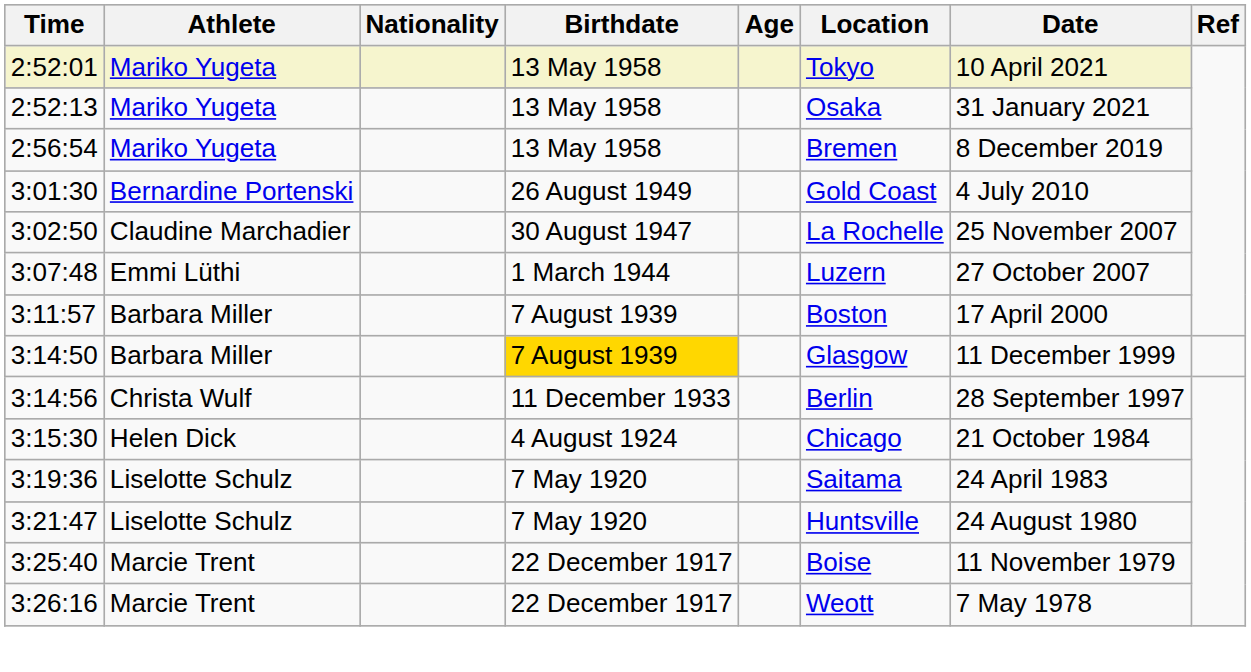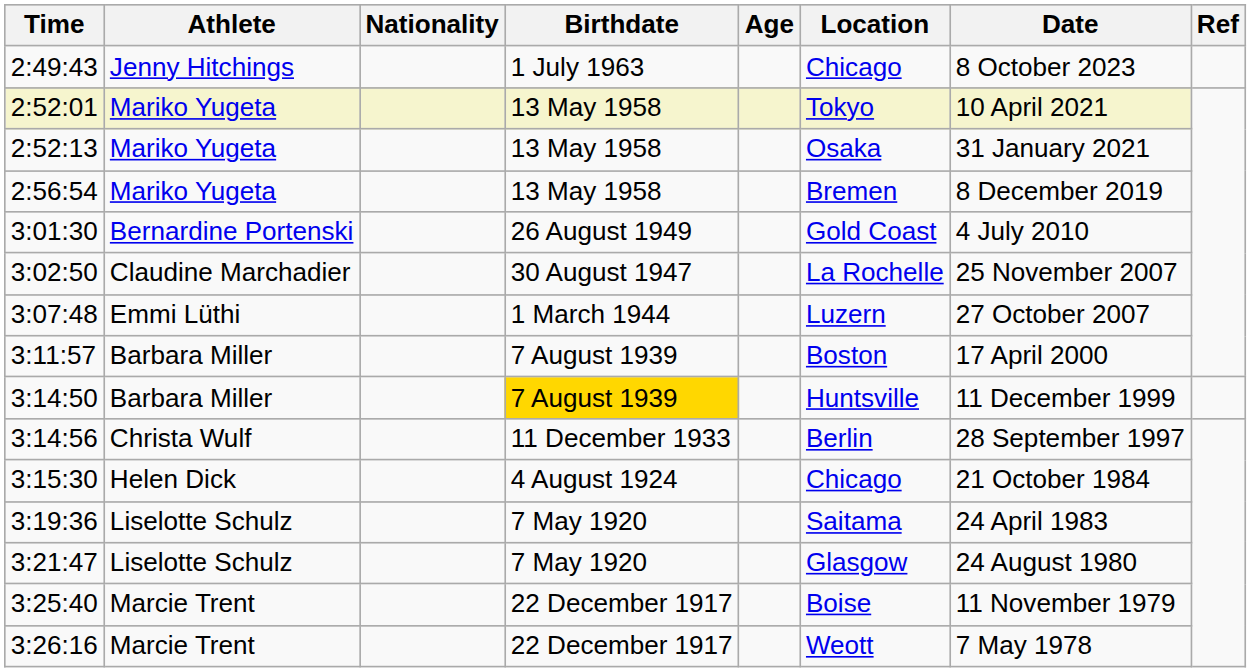 <table class="wikitable">
 <tr>
 <th>Time</th>
 <th>Athlete</th>
 <th>Nationality</th>
 <th>Birthdate</th>
 <th>Age</th>
 <th>Location</th>
 <th>Date</th>
 <th>Ref</th>
+</tr>
+<tr>
+<td>2:49:43</td>
+<td><a href='#'>Jenny Hitchings</a></td>
+<td></td>
+<td>1 July 1963</td>
+<td></td>
+<td><a href='#'>Chicago</a></td>
+<td>8 October 2023</td>
+<td></td>
 </tr>
 <tr bgcolor=#f6F5CE>
 <td>2:52:01</td>
 <td><a href='#'>Mariko Yugeta</a></td>
 <td></td>
 <td>13 May 1958</td>
 <td></td>
 <td><a href='#'>Tokyo</a></td>
 <td>10 April 2021</td>
 </tr>
 <tr>
 <td>2:52:13</td>
 <td><a href='#'>Mariko Yugeta</a></td>
 <td></td>
 <td>13 May 1958</td>
 <td></td>
 <td><a href='#'>Osaka</a></td>
 <td>31 January 2021</td>
 </tr>
 <tr>
 <td>2:56:54</td>
 <td><a href='#'>Mariko Yugeta</a></td>
 <td></td>
 <td>13 May 1958</td>
 <td></td>
 <td><a href='#'>Bremen</a></td>
 <td>8 December 2019</td>
 </tr>
 <tr>
 <td>3:01:30</td>
 <td><a href='#'>Bernardine Portenski</a></td>
 <td></td>
 <td>26 August 1949</td>
 <td></td>
 <td><a href='#'>Gold Coast</a></td>
 <td>4 July 2010</td>
 </tr>
 <tr>
 <td>3:02:50</td>
 <td>Claudine Marchadier</td>
 <td></td>
 <td>30 August 1947</td>
 <td></td>
 <td><a href='#'>La Rochelle</a></td>
 <td>25 November 2007</td>
 </tr>
 <tr>
 <td>3:07:48</td>
 <td>Emmi Lüthi</td>
 <td></td>
 <td>1 March 1944</td>
 <td></td>
 <td><a href='#'>Luzern</a></td>
 <td>27 October 2007</td>
 </tr>
 <tr>
 <td>3:11:57</td>
 <td>Barbara Miller</td>
 <td></td>
 <td>7 August 1939</td>
 <td></td>
 <td><a href='#'>Boston</a></td>
 <td>17 April 2000</td>
 </tr>
 <tr>
 <td>3:14:50</td>
 <td>Barbara Miller</td>
 <td></td>
 <td style="background: gold;">7 August 1939</td>
 <td></td>
-<td><a href='#'>Glasgow</a></td>
+<td><a href='#'>Huntsville</a></td>
 <td>11 December 1999</td>
 <td></td>
 </tr>
 <tr>
 <td>3:14:56</td>
 <td>Christa Wulf</td>
 <td></td>
 <td>11 December 1933</td>
 <td></td>
 <td><a href='#'>Berlin</a></td>
 <td>28 September 1997</td>
 </tr>
 <tr>
 <td>3:15:30</td>
 <td>Helen Dick</td>
 <td></td>
 <td>4 August 1924</td>
 <td></td>
 <td><a href='#'>Chicago</a></td>
 <td>21 October 1984</td>
 </tr>
 <tr>
 <td>3:19:36</td>
 <td>Liselotte Schulz</td>
 <td></td>
 <td>7 May 1920</td>
 <td></td>
 <td><a href='#'>Saitama</a></td>
 <td>24 April 1983</td>
 </tr>
 <tr>
 <td>3:21:47</td>
 <td>Liselotte Schulz</td>
 <td></td>
 <td>7 May 1920</td>
 <td></td>
-<td><a href='#'>Huntsville</a></td>
+<td><a href='#'>Glasgow</a></td>
 <td>24 August 1980</td>
 </tr>
 <tr>
 <td>3:25:40</td>
 <td>Marcie Trent</td>
 <td></td>
 <td>22 December 1917</td>
 <td></td>
 <td><a href='#'>Boise</a></td>
 <td>11 November 1979</td>
 </tr>
 <tr>
 <td>3:26:16</td>
 <td>Marcie Trent</td>
 <td></td>
 <td>22 December 1917</td>
 <td></td>
 <td><a href='#'>Weott</a></td>
 <td>7 May 1978</td>
 </tr>
 </table>
